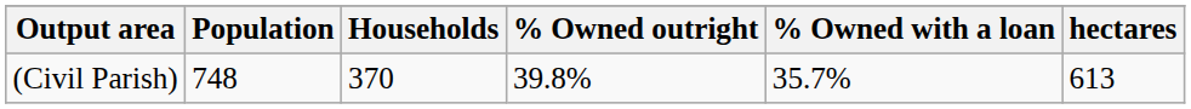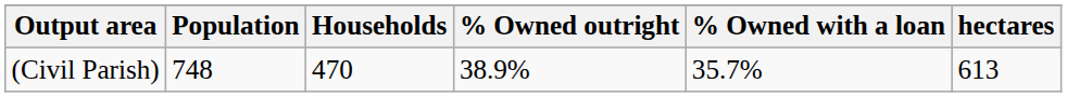 <table class="wikitable">
 <tr>
 </tr>
 <tr>
 <th>Output area</th>
 <th>Population</th>
 <th>Households</th>
 <th>% Owned outright</th>
 <th>% Owned with a loan</th>
 <th>hectares</th>
 </tr>
 <tr>
 <td>(Civil Parish)</td>
 <td>748</td>
-<td>370</td>
-<td>39.8%</td>
+<td>470</td>
+<td>38.9%</td>
 <td>35.7%</td>
 <td>613</td>
 </tr>
 </table>
